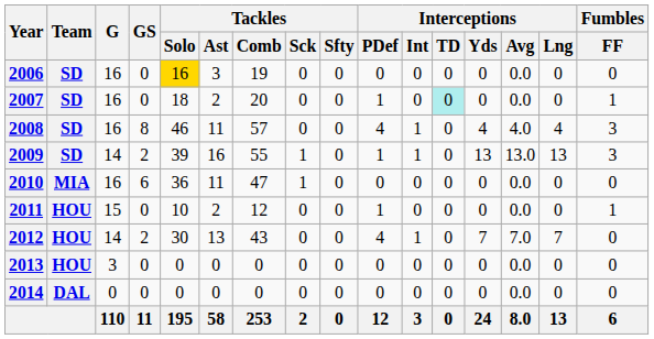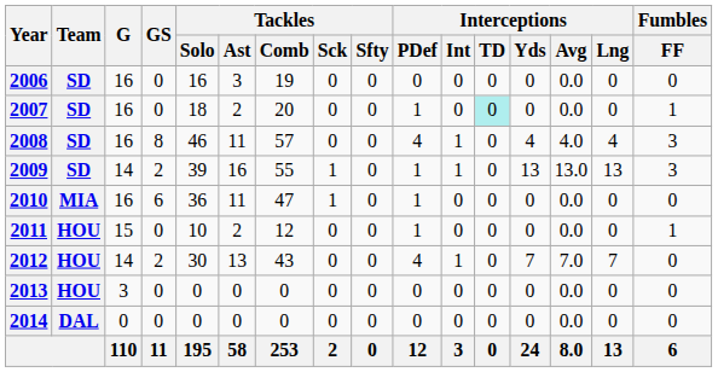 <table class="wikitable" style="text-align: center;">
 <tr>
 <th rowspan="2">Year</th>
 <th rowspan="2">Team</th>
 <th rowspan="2">G</th>
 <th rowspan="2">GS</th>
 <th colspan="5">Tackles</th>
 <th colspan="6">Interceptions</th>
 <th colspan="1">Fumbles</th>
 </tr>
 <tr>
 <th>Solo</th>
 <th>Ast</th>
 <th>Comb</th>
 <th>Sck</th>
 <th>Sfty</th>
 <th>PDef</th>
 <th>Int</th>
 <th>TD</th>
 <th>Yds</th>
 <th>Avg</th>
 <th>Lng</th>
 <th>FF</th>
 </tr>
 <tr>
 <th><a href='#'>2006</a></th>
 <th><a href='#'>SD</a></th>
 <td>16</td>
 <td>0</td>
-<td style="background: gold;">16</td>
+<td>16</td>
 <td>3</td>
 <td>19</td>
 <td>0</td>
 <td>0</td>
 <td>0</td>
 <td>0</td>
 <td>0</td>
 <td>0</td>
 <td>0.0</td>
 <td>0</td>
 <td>0</td>
 </tr>
 <tr>
 <th><a href='#'>2007</a></th>
 <th><a href='#'>SD</a></th>
 <td>16</td>
 <td>0</td>
 <td>18</td>
 <td>2</td>
 <td>20</td>
 <td>0</td>
 <td>0</td>
 <td>1</td>
 <td>0</td>
 <td style="background: paleturquoise;">0</td>
 <td>0</td>
 <td>0.0</td>
 <td>0</td>
 <td>1</td>
 </tr>
 <tr>
 <th><a href='#'>2008</a></th>
 <th><a href='#'>SD</a></th>
 <td>16</td>
 <td>8</td>
 <td>46</td>
 <td>11</td>
 <td>57</td>
 <td>0</td>
 <td>0</td>
 <td>4</td>
 <td>1</td>
 <td>0</td>
 <td>4</td>
 <td>4.0</td>
 <td>4</td>
 <td>3</td>
 </tr>
 <tr>
 <th><a href='#'>2009</a></th>
 <th><a href='#'>SD</a></th>
 <td>14</td>
 <td>2</td>
 <td>39</td>
 <td>16</td>
 <td>55</td>
 <td>1</td>
 <td>0</td>
 <td>1</td>
 <td>1</td>
 <td>0</td>
 <td>13</td>
 <td>13.0</td>
 <td>13</td>
 <td>3</td>
 </tr>
 <tr>
 <th><a href='#'>2010</a></th>
 <th><a href='#'>MIA</a></th>
 <td>16</td>
 <td>6</td>
 <td>36</td>
 <td>11</td>
 <td>47</td>
 <td>1</td>
 <td>0</td>
-<td>0</td>
+<td>1</td>
 <td>0</td>
 <td>0</td>
 <td>0</td>
 <td>0.0</td>
 <td>0</td>
 <td>0</td>
 </tr>
 <tr>
 <th><a href='#'>2011</a></th>
 <th><a href='#'>HOU</a></th>
 <td>15</td>
 <td>0</td>
 <td>10</td>
 <td>2</td>
 <td>12</td>
 <td>0</td>
 <td>0</td>
 <td>1</td>
 <td>0</td>
 <td>0</td>
 <td>0</td>
 <td>0.0</td>
 <td>0</td>
 <td>1</td>
 </tr>
 <tr>
 <th><a href='#'>2012</a></th>
 <th><a href='#'>HOU</a></th>
 <td>14</td>
 <td>2</td>
 <td>30</td>
 <td>13</td>
 <td>43</td>
 <td>0</td>
 <td>0</td>
 <td>4</td>
 <td>1</td>
 <td>0</td>
 <td>7</td>
 <td>7.0</td>
 <td>7</td>
 <td>0</td>
 </tr>
 <tr>
 <th><a href='#'>2013</a></th>
 <th><a href='#'>HOU</a></th>
 <td>3</td>
 <td>0</td>
 <td>0</td>
 <td>0</td>
 <td>0</td>
 <td>0</td>
 <td>0</td>
 <td>0</td>
 <td>0</td>
 <td>0</td>
 <td>0</td>
 <td>0.0</td>
 <td>0</td>
 <td>0</td>
 </tr>
 <tr>
 <th><a href='#'>2014</a></th>
 <th><a href='#'>DAL</a></th>
 <td>0</td>
 <td>0</td>
 <td>0</td>
 <td>0</td>
 <td>0</td>
 <td>0</td>
 <td>0</td>
 <td>0</td>
 <td>0</td>
 <td>0</td>
 <td>0</td>
 <td>0.0</td>
 <td>0</td>
 <td>0</td>
 </tr>
 <tr>
 <th colspan="2"></th>
 <th>110</th>
 <th>11</th>
 <th>195</th>
 <th>58</th>
 <th>253</th>
 <th>2</th>
 <th>0</th>
 <th>12</th>
 <th>3</th>
 <th>0</th>
 <th>24</th>
 <th>8.0</th>
 <th>13</th>
 <th>6</th>
 </tr>
 </table>
